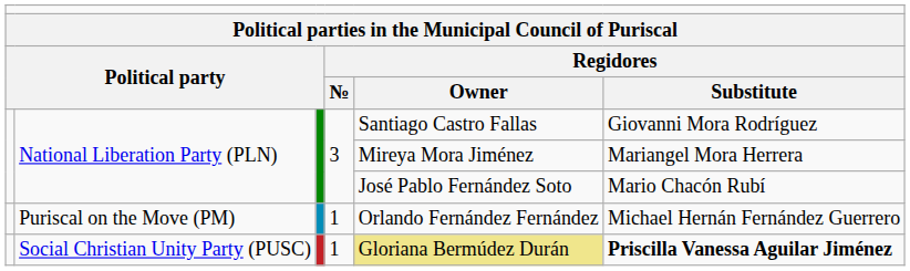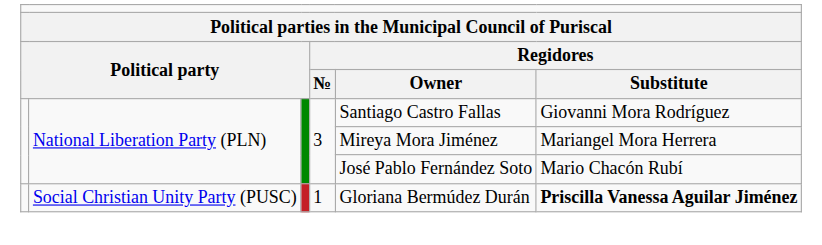 <table class="wikitable" border="1" style="margin:auto;">
 <tr>
 <td colspan="6"></td>
 </tr>
 <tr>
 <th colspan="6"><strong>Political parties in the Municipal Council of Puriscal</strong></th>
 </tr>
 <tr ---->
 <th colspan="3" rowspan="2">Political party</th>
 <th colspan="3">Regidores</th>
 </tr>
 <tr>
 <th>№</th>
 <th>Owner</th>
 <th>Substitute</th>
 </tr>
 <tr>
 <td rowspan="3"></td>
 <td rowspan="3"><a href='#'>National Liberation Party</a> (PLN)</td>
 <td rowspan="3" bgcolor="#008800"></td>
 <td rowspan="3">3</td>
 <td>Santiago Castro Fallas</td>
 <td>Giovanni Mora Rodríguez</td>
 </tr>
 <tr>
 <td>Mireya Mora Jiménez</td>
 <td>Mariangel Mora Herrera</td>
 </tr>
 <tr>
 <td>José Pablo Fernández Soto</td>
 <td>Mario Chacón Rubí</td>
 </tr>
 <tr>
 <td></td>
-<td>Puriscal on the Move (PM)</td>
-<td bgcolor="#008DB8"></td>
-<td>1</td>
-<td>Orlando Fernández Fernández</td>
-<td>Michael Hernán Fernández Guerrero</td>
-</tr>
-<tr>
-<td></td>
 <td><a href='#'>Social Christian Unity Party</a> (PUSC)</td>
 <td bgcolor="#C42026"></td>
 <td>1</td>
-<td style="background: khaki;">Gloriana Bermúdez Durán</td>
+<td>Gloriana Bermúdez Durán</td>
 <td><strong>Priscilla Vanessa Aguilar Jiménez</strong></td>
 </tr>
 </table>
